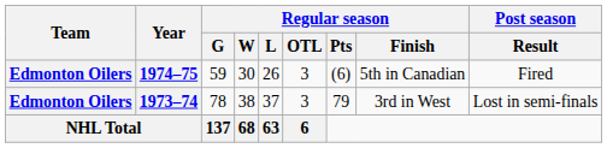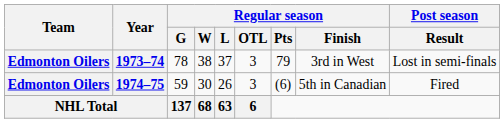 <table class="wikitable" style="font-size: 95%; text-align:center;">
 <tr>
 <th rowspan="2">Team</th>
 <th rowspan="2">Year</th>
 <th colspan="6"><a href='#'>Regular season</a></th>
 <th colspan="1"><a href='#'>Post season</a></th>
 </tr>
 <tr>
 <th>G</th>
 <th>W</th>
 <th>L</th>
 <th>OTL</th>
 <th>Pts</th>
 <th>Finish</th>
 <th>Result</th>
 </tr>
 <tr>
 <th><a href='#'>Edmonton Oilers</a></th>
+<th><a href='#'>1973–74</a></th>
+<td>78</td>
+<td>38</td>
+<td>37</td>
+<td>3</td>
+<td>79</td>
+<td>3rd in West</td>
+<td>Lost in semi-finals</td>
+</tr>
+<tr>
+<th><a href='#'>Edmonton Oilers</a></th>
 <th><a href='#'>1974–75</a></th>
 <td>59</td>
 <td>30</td>
 <td>26</td>
 <td>3</td>
 <td>(6)</td>
 <td>5th in Canadian</td>
 <td>Fired</td>
 </tr>
 <tr>
-<th><a href='#'>Edmonton Oilers</a></th>
-<th><a href='#'>1973–74</a></th>
-<td>78</td>
-<td>38</td>
-<td>37</td>
-<td>3</td>
-<td>79</td>
-<td>3rd in West</td>
-<td>Lost in semi-finals</td>
-</tr>
-<tr>
 <th colspan="2">NHL Total</th>
 <th>137</th>
 <th>68</th>
 <th>63</th>
 <th>6</th>
 </tr>
 </table>
